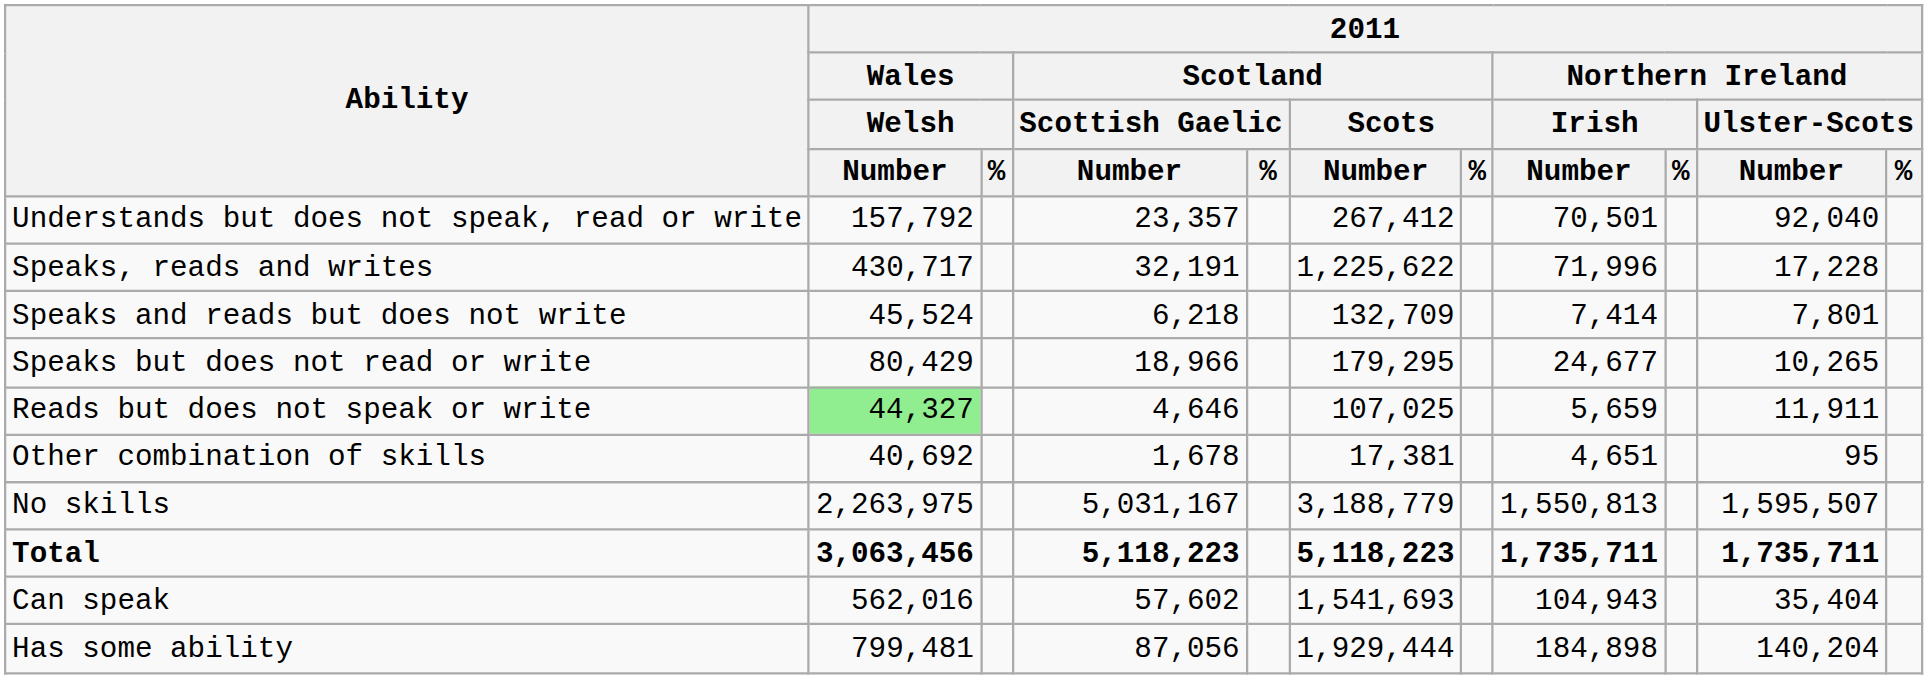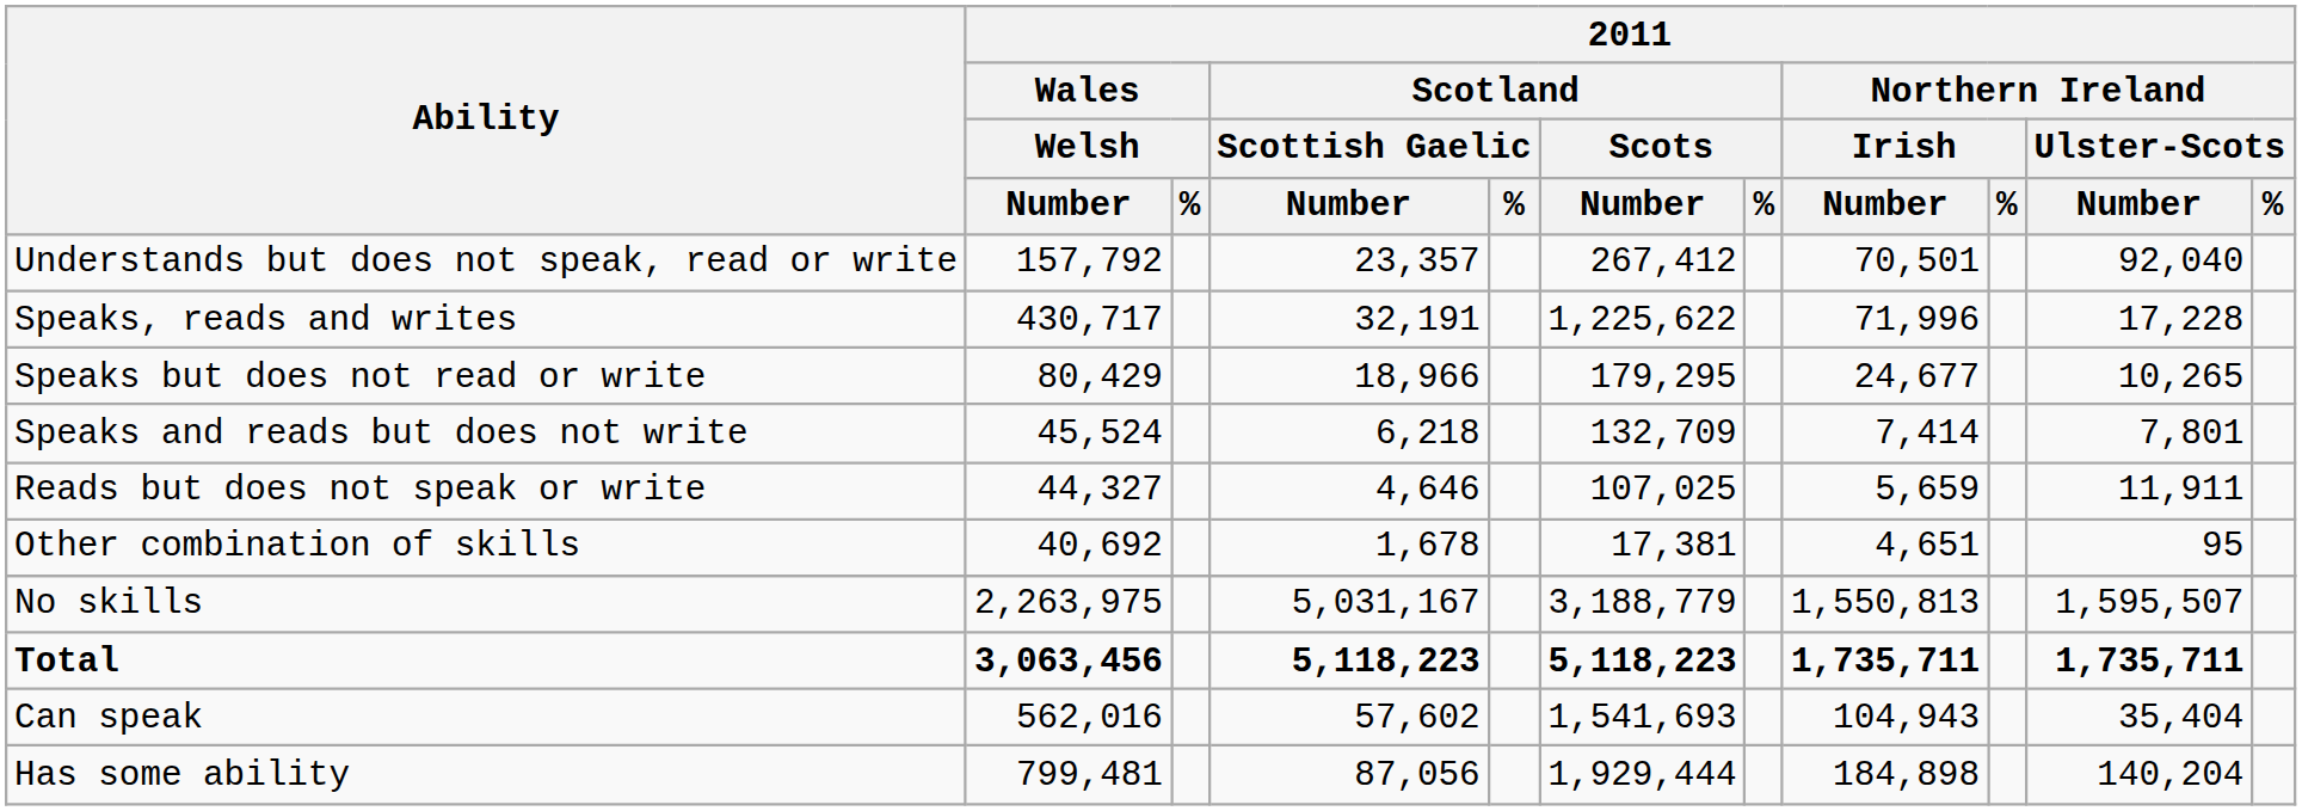 <table class="wikitable sortable" style="text-align:right">
 <tr>
 <th rowspan="4">Ability</th>
 <th colspan="10">2011</th>
 </tr>
 <tr>
 <th colspan="2">Wales</th>
 <th colspan="4">Scotland</th>
 <th colspan="4">Northern Ireland</th>
 </tr>
 <tr>
 <th colspan=2>Welsh</th>
 <th colspan=2>Scottish Gaelic</th>
 <th colspan=2>Scots</th>
 <th colspan=2>Irish</th>
 <th colspan=2>Ulster-Scots</th>
 </tr>
 <tr>
 <th>Number</th>
 <th>%</th>
 <th>Number</th>
 <th>%</th>
 <th>Number</th>
 <th>%</th>
 <th>Number</th>
 <th>%</th>
 <th>Number</th>
 <th>%</th>
 </tr>
 <tr>
 <td style="text-align:left">Understands but does not speak, read or write</td>
 <td>157,792</td>
 <td></td>
 <td>23,357</td>
 <td></td>
 <td>267,412</td>
 <td></td>
 <td>70,501</td>
 <td></td>
 <td>92,040</td>
 <td></td>
 </tr>
 <tr>
 <td style="text-align:left">Speaks, reads and writes</td>
 <td>430,717</td>
 <td></td>
 <td>32,191</td>
 <td></td>
 <td>1,225,622</td>
 <td></td>
 <td>71,996</td>
 <td></td>
 <td>17,228</td>
 <td></td>
 </tr>
 <tr>
+<td style="text-align:left">Speaks but does not read or write</td>
+<td>80,429</td>
+<td></td>
+<td>18,966</td>
+<td></td>
+<td>179,295</td>
+<td></td>
+<td>24,677</td>
+<td></td>
+<td>10,265</td>
+<td></td>
+</tr>
+<tr>
 <td style="text-align:left">Speaks and reads but does not write</td>
 <td>45,524</td>
 <td></td>
 <td>6,218</td>
 <td></td>
 <td>132,709</td>
 <td></td>
 <td>7,414</td>
 <td></td>
 <td>7,801</td>
 <td></td>
 </tr>
 <tr>
-<td style="text-align:left">Speaks but does not read or write</td>
-<td>80,429</td>
-<td></td>
-<td>18,966</td>
-<td></td>
-<td>179,295</td>
-<td></td>
-<td>24,677</td>
-<td></td>
-<td>10,265</td>
-<td></td>
-</tr>
-<tr>
 <td style="text-align:left">Reads but does not speak or write</td>
-<td style="background: lightgreen;">44,327</td>
+<td>44,327</td>
 <td></td>
 <td>4,646</td>
 <td></td>
 <td>107,025</td>
 <td></td>
 <td>5,659</td>
 <td></td>
 <td>11,911</td>
 <td></td>
 </tr>
 <tr>
 <td style="text-align:left">Other combination of skills</td>
 <td>40,692</td>
 <td></td>
 <td>1,678</td>
 <td></td>
 <td>17,381</td>
 <td></td>
 <td>4,651</td>
 <td></td>
 <td>95</td>
 <td></td>
 </tr>
 <tr>
 </tr>
 <tr>
 <td style="text-align:left">No skills</td>
 <td>2,263,975</td>
 <td></td>
 <td>5,031,167</td>
 <td></td>
 <td>3,188,779</td>
 <td></td>
 <td>1,550,813</td>
 <td></td>
 <td>1,595,507</td>
 <td></td>
 </tr>
 <tr style="font-weight:bold">
 <td style="text-align:left">Total</td>
 <td>3,063,456</td>
 <td></td>
 <td>5,118,223</td>
 <td></td>
 <td>5,118,223</td>
 <td></td>
 <td>1,735,711</td>
 <td></td>
 <td>1,735,711</td>
 <td></td>
 </tr>
 <tr>
 <td style="text-align:left">Can speak</td>
 <td>562,016</td>
 <td></td>
 <td>57,602</td>
 <td></td>
 <td>1,541,693</td>
 <td></td>
 <td>104,943</td>
 <td></td>
 <td>35,404</td>
 <td></td>
 </tr>
 <tr>
 <td style="text-align:left">Has some ability</td>
 <td>799,481</td>
 <td></td>
 <td>87,056</td>
 <td></td>
 <td>1,929,444</td>
 <td></td>
 <td>184,898</td>
 <td></td>
 <td>140,204</td>
 <td></td>
 </tr>
 </table>
